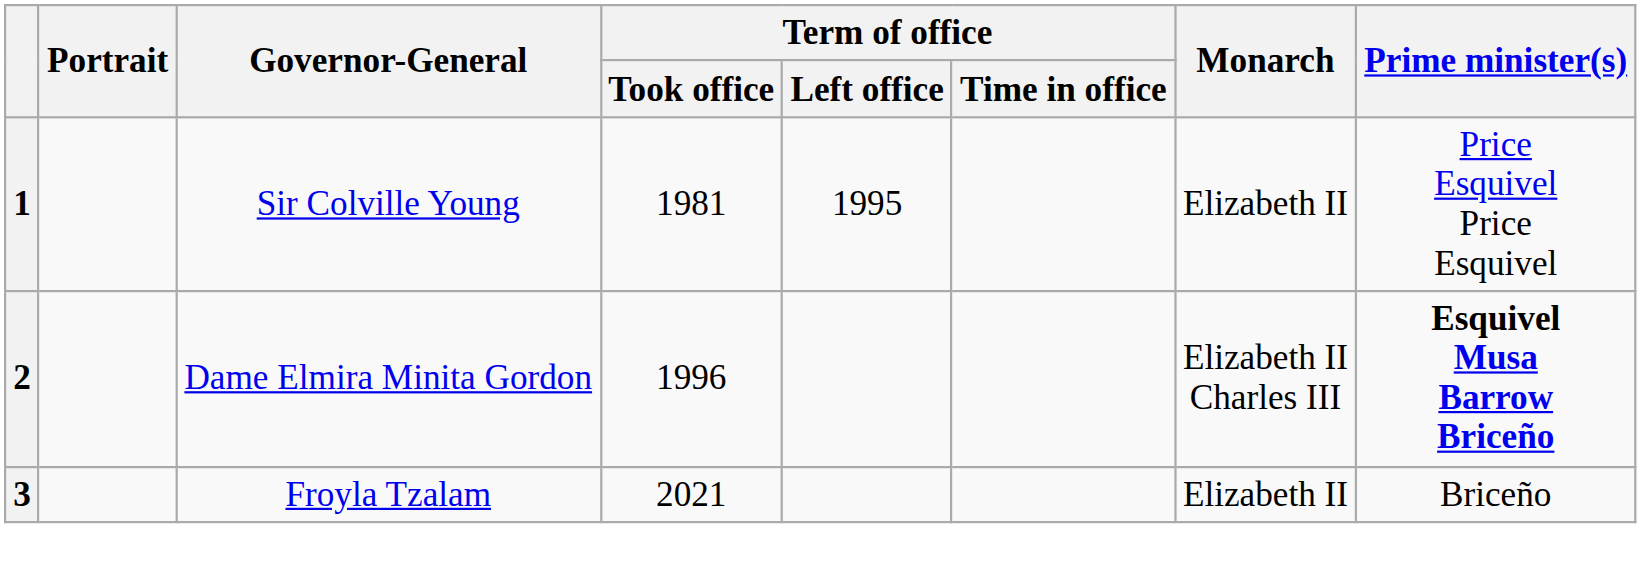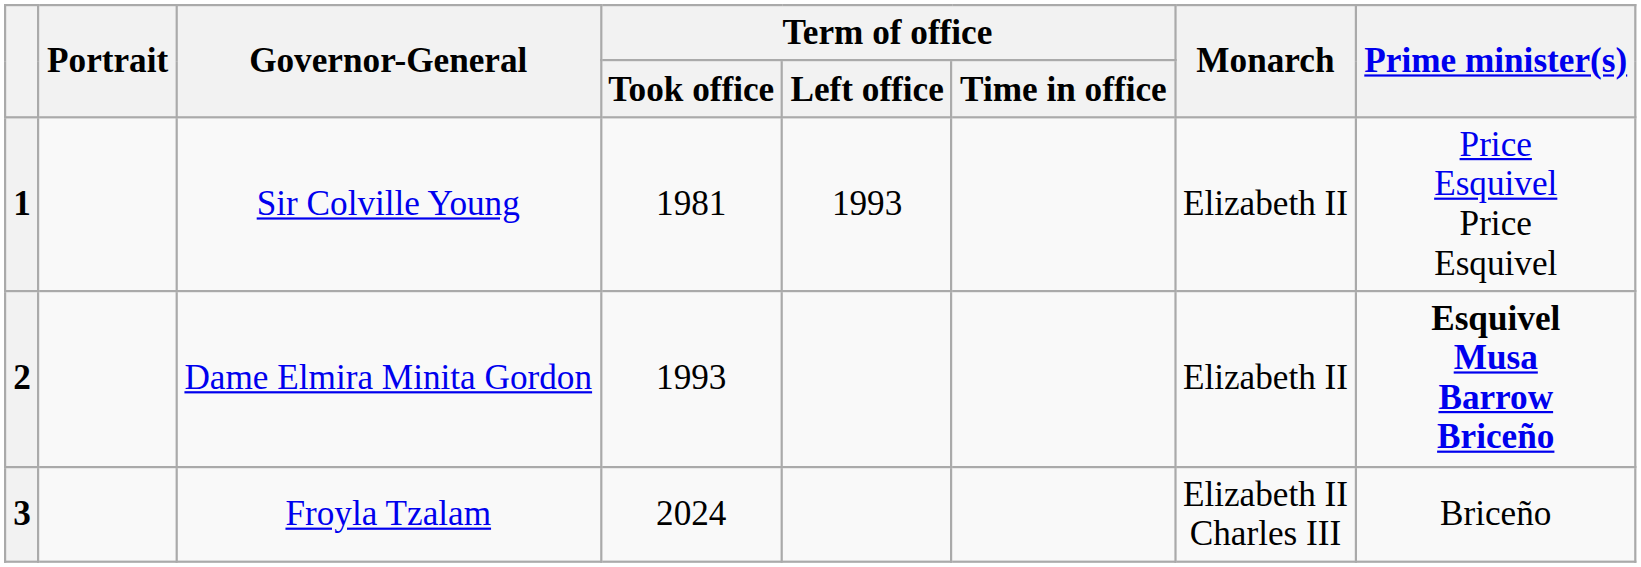 <table class="wikitable" style="text-align:center">
 <tr>
 <th rowspan=2></th>
 <th rowspan=2>Portrait</th>
 <th rowspan=2>Governor-General<br></th>
 <th colspan=3>Term of office</th>
 <th rowspan=2>Monarch</th>
 <th rowspan=2><a href='#'>Prime minister(s)</a></th>
 </tr>
 <tr>
 <th>Took office</th>
 <th>Left office</th>
 <th>Time in office</th>
 </tr>
 <tr>
 <th>1</th>
 <td></td>
 <td><a href='#'>Sir Colville Young</a><br></td>
 <td> 1981</td>
-<td> 1995</td>
+<td> 1993</td>
 <td></td>
 <td>Elizabeth II</td>
 <td><a href='#'>Price</a><br><a href='#'>Esquivel</a><br>Price<br>Esquivel</td>
 </tr>
 <tr>
 <th>2</th>
 <td></td>
 <td><a href='#'>Dame Elmira Minita Gordon</a><br></td>
-<td> 1996</td>
+<td> 1993</td>
 <td></td>
 <td></td>
-<td>Elizabeth II<br>Charles III</td>
+<td>Elizabeth II</td>
 <td><strong>Esquivel<br><a href='#'>Musa</a><br><a href='#'>Barrow</a><br><a href='#'>Briceño</a></strong></td>
 </tr>
 <tr>
 <th>3</th>
 <td></td>
 <td><a href='#'>Froyla Tzalam</a><br></td>
-<td> 2021</td>
+<td> 2024</td>
 <td></td>
 <td></td>
-<td>Elizabeth II</td>
+<td>Elizabeth II<br>Charles III</td>
 <td>Briceño</td>
 </tr>
 </table>
